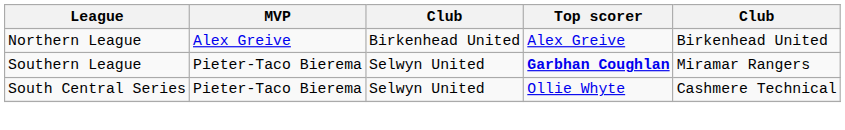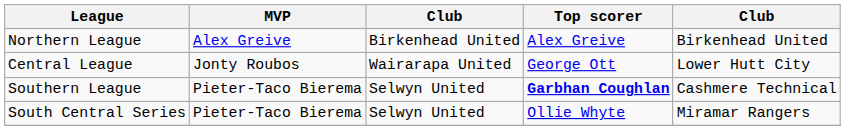 <table class="wikitable">
 <tr>
 <th>League</th>
 <th>MVP</th>
 <th>Club</th>
 <th>Top scorer</th>
 <th>Club</th>
 </tr>
 <tr>
 <td>Northern League</td>
 <td> <a href='#'>Alex Greive</a></td>
 <td>Birkenhead United</td>
 <td> <a href='#'>Alex Greive</a></td>
 <td>Birkenhead United</td>
 </tr>
 <tr>
+<td>Central League</td>
+<td> Jonty Roubos</td>
+<td>Wairarapa United</td>
+<td> <a href='#'>George Ott</a></td>
+<td>Lower Hutt City</td>
+</tr>
+<tr>
 <td>Southern League</td>
 <td> Pieter-Taco Bierema</td>
 <td>Selwyn United</td>
 <td><strong> <a href='#'>Garbhan Coughlan</a></strong></td>
-<td>Miramar Rangers</td>
+<td>Cashmere Technical</td>
 </tr>
 <tr>
 <td>South Central Series</td>
 <td> Pieter-Taco Bierema</td>
 <td>Selwyn United</td>
 <td> <a href='#'>Ollie Whyte</a></td>
-<td>Cashmere Technical</td>
+<td>Miramar Rangers</td>
 </tr>
 <tr>
 </tr>
 </table>
